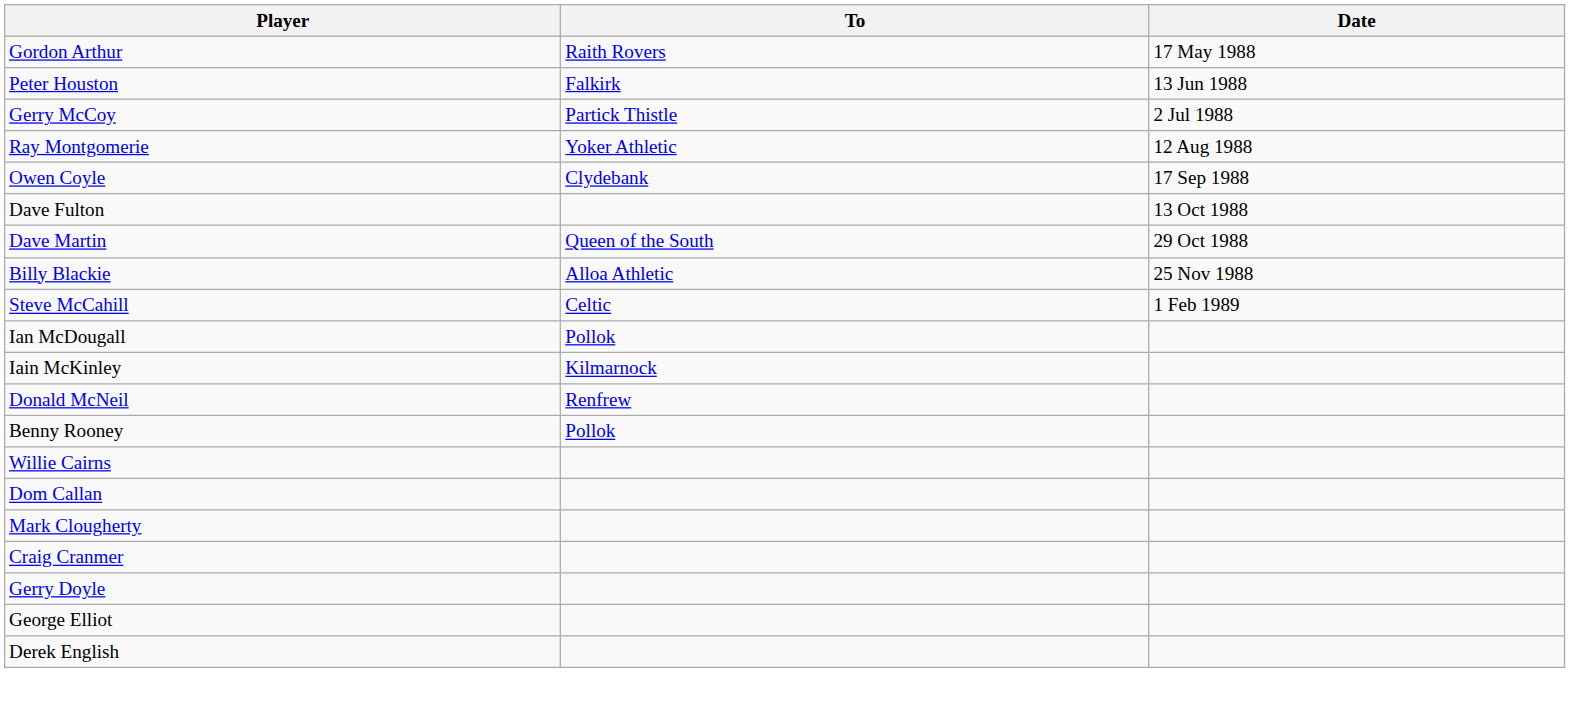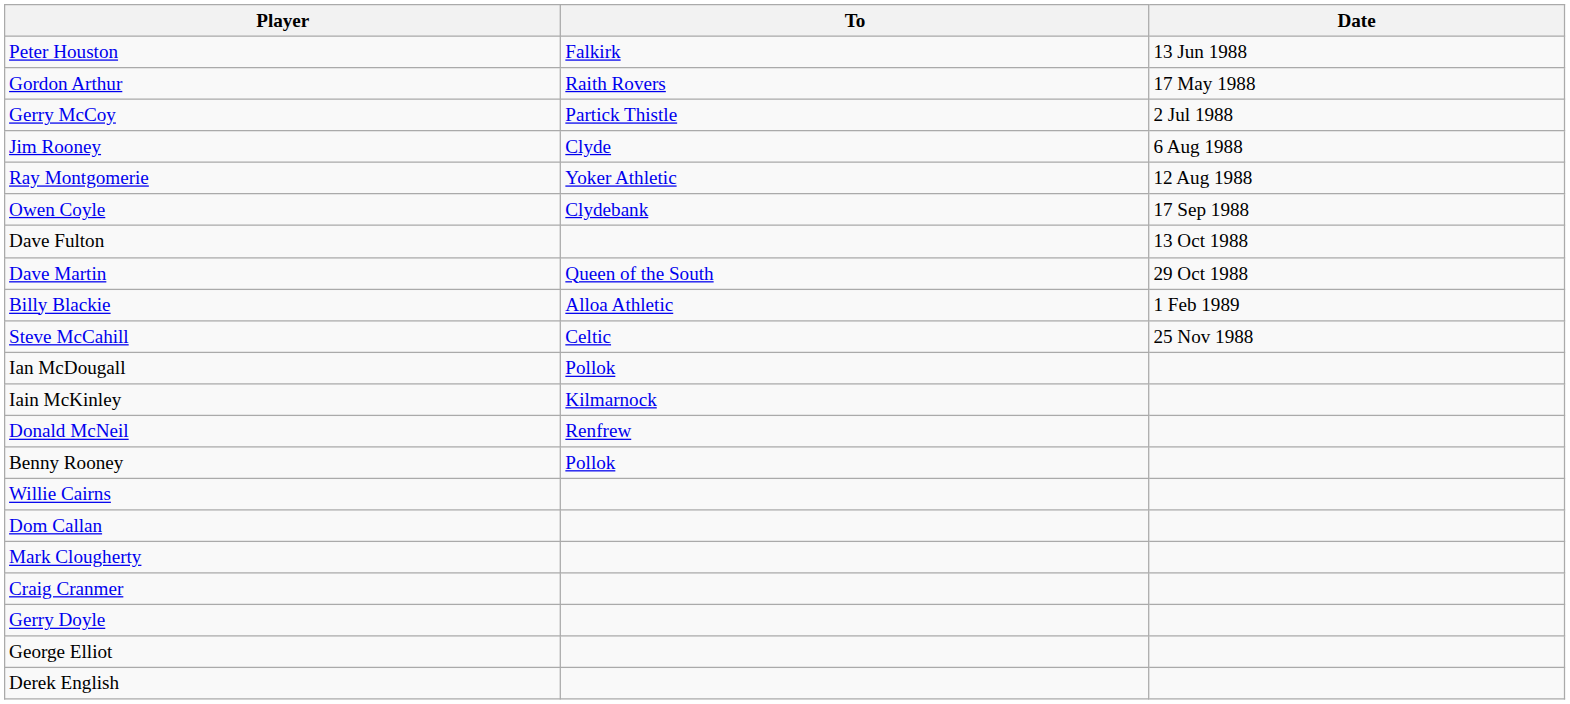 <table class="wikitable" style="text-align:center; font-size:95%;width:98%; text-align:left">
 <tr>
 <th>Player</th>
 <th>To</th>
 <th>Date</th>
 </tr>
 <tr>
+<td> <a href='#'>Peter Houston</a></td>
+<td> <a href='#'>Falkirk</a></td>
+<td>13 Jun 1988</td>
+</tr>
+<tr>
 <td> <a href='#'>Gordon Arthur</a></td>
 <td> <a href='#'>Raith Rovers</a></td>
 <td>17 May 1988</td>
 </tr>
 <tr>
-<td> <a href='#'>Peter Houston</a></td>
-<td> <a href='#'>Falkirk</a></td>
-<td>13 Jun 1988</td>
-</tr>
-<tr>
 <td> <a href='#'>Gerry McCoy</a></td>
 <td> <a href='#'>Partick Thistle</a></td>
 <td>2 Jul 1988</td>
+</tr>
+<tr>
+<td> <a href='#'>Jim Rooney</a></td>
+<td> <a href='#'>Clyde</a></td>
+<td>6 Aug 1988</td>
 </tr>
 <tr>
 <td> <a href='#'>Ray Montgomerie</a></td>
 <td> <a href='#'>Yoker Athletic</a></td>
 <td>12 Aug 1988</td>
 </tr>
 <tr>
 <td> <a href='#'>Owen Coyle</a></td>
 <td> <a href='#'>Clydebank</a></td>
 <td>17 Sep 1988</td>
 </tr>
 <tr>
 <td> Dave Fulton</td>
 <td></td>
 <td>13 Oct 1988</td>
 </tr>
 <tr>
 <td> <a href='#'>Dave Martin</a></td>
 <td> <a href='#'>Queen of the South</a></td>
 <td>29 Oct 1988</td>
 </tr>
 <tr>
 <td> <a href='#'>Billy Blackie</a></td>
 <td> <a href='#'>Alloa Athletic</a></td>
-<td>25 Nov 1988</td>
+<td>1 Feb 1989</td>
 </tr>
 <tr>
 <td> <a href='#'>Steve McCahill</a></td>
 <td> <a href='#'>Celtic</a></td>
-<td>1 Feb 1989</td>
+<td>25 Nov 1988</td>
 </tr>
 <tr>
 <td> Ian McDougall</td>
 <td> <a href='#'>Pollok</a></td>
 <td></td>
 </tr>
 <tr>
 <td> Iain McKinley</td>
 <td> <a href='#'>Kilmarnock</a></td>
 <td></td>
 </tr>
 <tr>
 <td> <a href='#'>Donald McNeil</a></td>
 <td> <a href='#'>Renfrew</a></td>
 <td></td>
 </tr>
 <tr>
 <td> Benny Rooney</td>
 <td> <a href='#'>Pollok</a></td>
 <td></td>
 </tr>
 <tr>
 <td> <a href='#'>Willie Cairns</a></td>
 <td></td>
 <td></td>
 </tr>
 <tr>
 <td> <a href='#'>Dom Callan</a></td>
 <td></td>
 <td></td>
 </tr>
 <tr>
 <td> <a href='#'>Mark Clougherty</a></td>
 <td></td>
 <td></td>
 </tr>
 <tr>
 <td> <a href='#'>Craig Cranmer</a></td>
 <td></td>
 <td></td>
 </tr>
 <tr>
 <td> <a href='#'>Gerry Doyle</a></td>
 <td></td>
 <td></td>
 </tr>
 <tr>
 <td> George Elliot</td>
 <td></td>
 <td></td>
 </tr>
 <tr>
 <td> Derek English</td>
 <td></td>
 <td></td>
 </tr>
 </table>
